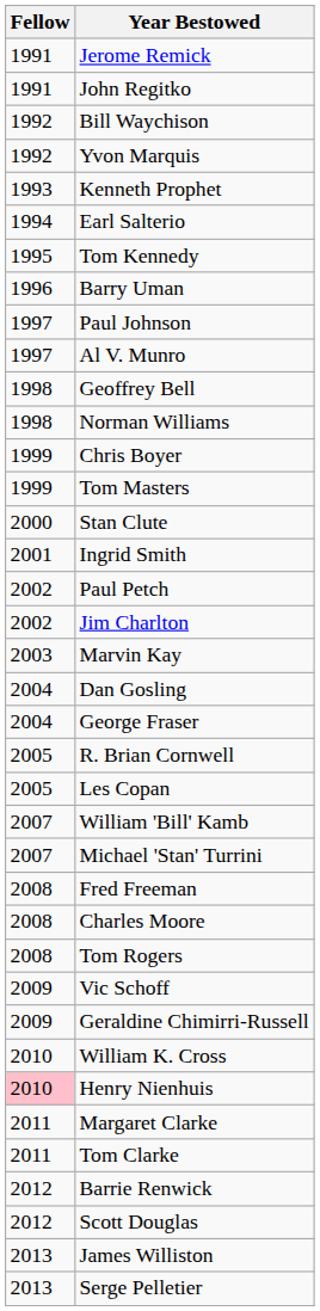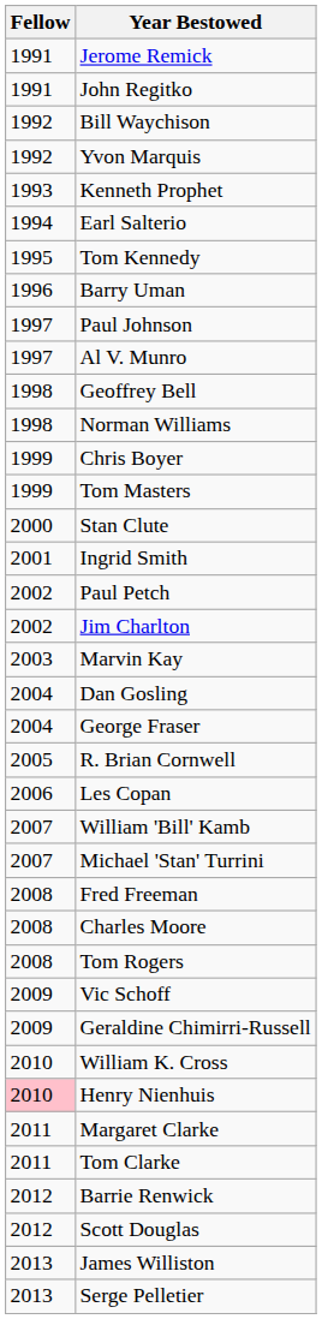 <table class="wikitable">
 <tr>
 <th>Fellow</th>
 <th>Year Bestowed</th>
 </tr>
 <tr>
 <td>1991</td>
 <td><a href='#'>Jerome Remick</a></td>
 </tr>
 <tr>
 <td>1991</td>
 <td>John Regitko</td>
 </tr>
 <tr>
 <td>1992</td>
 <td>Bill Waychison</td>
 </tr>
 <tr>
 <td>1992</td>
 <td>Yvon Marquis</td>
 </tr>
 <tr>
 <td>1993</td>
 <td>Kenneth Prophet</td>
 </tr>
 <tr>
 <td>1994</td>
 <td>Earl Salterio</td>
 </tr>
 <tr>
 <td>1995</td>
 <td>Tom Kennedy</td>
 </tr>
 <tr>
 <td>1996</td>
 <td>Barry Uman</td>
 </tr>
 <tr>
 <td>1997</td>
 <td>Paul Johnson</td>
 </tr>
 <tr>
 <td>1997</td>
 <td>Al V. Munro</td>
 </tr>
 <tr>
 <td>1998</td>
 <td>Geoffrey Bell</td>
 </tr>
 <tr>
 <td>1998</td>
 <td>Norman Williams</td>
 </tr>
 <tr>
 <td>1999</td>
 <td>Chris Boyer</td>
 </tr>
 <tr>
 <td>1999</td>
 <td>Tom Masters</td>
 </tr>
 <tr>
 <td>2000</td>
 <td>Stan Clute</td>
 </tr>
 <tr>
 <td>2001</td>
 <td>Ingrid Smith</td>
 </tr>
 <tr>
 <td>2002</td>
 <td>Paul Petch</td>
 </tr>
 <tr>
 <td>2002</td>
 <td><a href='#'>Jim Charlton</a></td>
 </tr>
 <tr>
 <td>2003</td>
 <td>Marvin Kay</td>
 </tr>
 <tr>
 <td>2004</td>
 <td>Dan Gosling</td>
 </tr>
 <tr>
 <td>2004</td>
 <td>George Fraser</td>
 </tr>
 <tr>
 <td>2005</td>
 <td>R. Brian Cornwell</td>
 </tr>
 <tr>
-<td>2005</td>
+<td>2006</td>
 <td>Les Copan</td>
 </tr>
 <tr>
 <td>2007</td>
 <td>William 'Bill' Kamb</td>
 </tr>
 <tr>
 <td>2007</td>
 <td>Michael 'Stan' Turrini</td>
 </tr>
 <tr>
 <td>2008</td>
 <td>Fred Freeman</td>
 </tr>
 <tr>
 <td>2008</td>
 <td>Charles Moore</td>
 </tr>
 <tr>
 <td>2008</td>
 <td>Tom Rogers</td>
 </tr>
 <tr>
 <td>2009</td>
 <td>Vic Schoff</td>
 </tr>
 <tr>
 <td>2009</td>
 <td>Geraldine Chimirri-Russell</td>
 </tr>
 <tr>
 <td>2010</td>
 <td>William K. Cross</td>
 </tr>
 <tr>
 <td style="background: pink;">2010</td>
 <td>Henry Nienhuis</td>
 </tr>
 <tr>
 <td>2011</td>
 <td>Margaret Clarke</td>
 </tr>
 <tr>
 <td>2011</td>
 <td>Tom Clarke</td>
 </tr>
 <tr>
 <td>2012</td>
 <td>Barrie Renwick</td>
 </tr>
 <tr>
 <td>2012</td>
 <td>Scott Douglas</td>
 </tr>
 <tr>
 <td>2013</td>
 <td>James Williston</td>
 </tr>
 <tr>
 <td>2013</td>
 <td>Serge Pelletier </td>
 </tr>
 <tr>
 </tr>
 </table>
